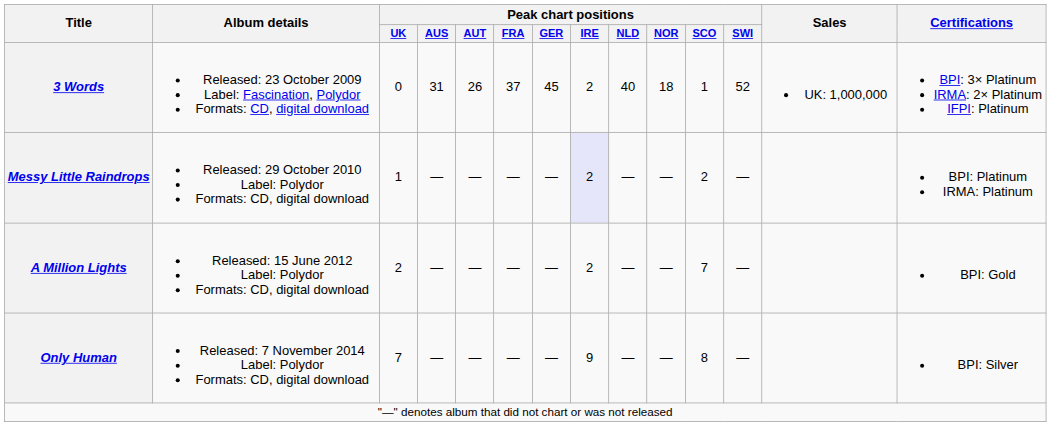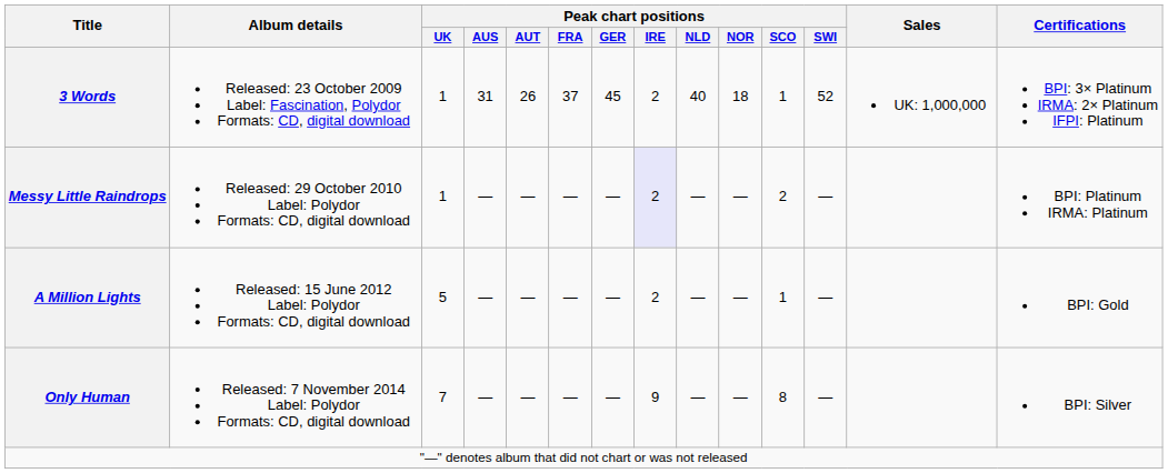 <table class="wikitable plainrowheaders" style="text-align:center;">
 <tr>
 <th scope="col" rowspan="2" style="width:11em;">Title</th>
 <th scope="col" rowspan="2" style="width:17em;">Album details</th>
 <th scope="col" colspan="10">Peak chart positions</th>
 <th scope="col" rowspan="2" style="width:10em;">Sales</th>
 <th scope="col" rowspan="2" style="width:11em;"><a href='#'>Certifications</a></th>
 </tr>
 <tr>
 <th scope="col" style="width:3em;font-size:85%;"><a href='#'>UK</a><br></th>
 <th scope="col" style="width:3em;font-size:85%;"><a href='#'>AUS</a><br></th>
 <th scope="col" style="width:3em;font-size:85%;"><a href='#'>AUT</a><br></th>
 <th scope="col" style="width:3em;font-size:85%;"><a href='#'>FRA</a><br></th>
 <th scope="col" style="width:3em;font-size:85%;"><a href='#'>GER</a><br></th>
 <th scope="col" style="width:3em;font-size:85%;"><a href='#'>IRE</a><br></th>
 <th scope="col" style="width:3em;font-size:85%;"><a href='#'>NLD</a><br></th>
 <th scope="col" style="width:3em;font-size:85%;"><a href='#'>NOR</a><br></th>
 <th scope="col" style="width:3em;font-size:85%;"><a href='#'>SCO</a><br></th>
 <th scope="col" style="width:3em;font-size:85%;"><a href='#'>SWI</a><br></th>
 </tr>
 <tr>
 <th scope="row"><em><a href='#'>3 Words</a></em></th>
 <td><br><ul><li>Released: 23 October 2009</li><li>Label: <a href='#'>Fascination</a>, <a href='#'>Polydor</a></li><li>Formats: <a href='#'>CD</a>, <a href='#'>digital download</a></li></ul></td>
-<td>0</td>
+<td>1</td>
 <td>31</td>
 <td>26</td>
 <td>37</td>
 <td>45</td>
 <td>2</td>
 <td>40</td>
 <td>18</td>
 <td>1</td>
 <td>52</td>
 <td><br><ul><li>UK: 1,000,000</li></ul></td>
 <td><br><ul><li><a href='#'>BPI</a>: 3× Platinum</li><li><a href='#'>IRMA</a>: 2× Platinum</li><li><a href='#'>IFPI</a>: Platinum</li></ul></td>
 </tr>
 <tr>
 <th scope="row"><em><a href='#'>Messy Little Raindrops</a></em></th>
 <td><br><ul><li>Released: 29 October 2010</li><li>Label: Polydor</li><li>Formats: CD, digital download</li></ul></td>
 <td>1</td>
 <td>—</td>
 <td>—</td>
 <td>—</td>
 <td>—</td>
 <td style="background: lavender;">2</td>
 <td>—</td>
 <td>—</td>
 <td>2</td>
 <td>—</td>
 <td></td>
 <td><br><ul><li>BPI: Platinum</li><li>IRMA: Platinum</li></ul></td>
 </tr>
 <tr>
 <th scope="row"><em><a href='#'>A Million Lights</a></em></th>
 <td><br><ul><li>Released: 15 June 2012</li><li>Label: Polydor</li><li>Formats: CD, digital download</li></ul></td>
-<td>2</td>
+<td>5</td>
 <td>—</td>
 <td>—</td>
 <td>—</td>
 <td>—</td>
 <td>2</td>
 <td>—</td>
 <td>—</td>
-<td>7</td>
+<td>1</td>
 <td>—</td>
 <td></td>
 <td><br><ul><li>BPI: Gold</li></ul></td>
 </tr>
 <tr>
 <th scope="row"><em><a href='#'>Only Human</a></em></th>
 <td><br><ul><li>Released: 7 November 2014</li><li>Label: Polydor</li><li>Formats: CD, digital download</li></ul></td>
 <td>7</td>
 <td>—</td>
 <td>—</td>
 <td>—</td>
 <td>—</td>
 <td>9</td>
 <td>—</td>
 <td>—</td>
 <td>8</td>
 <td>—</td>
 <td></td>
 <td><br><ul><li>BPI: Silver</li></ul></td>
 </tr>
 <tr>
 <td align="center" colspan="15" style="font-size:90%">"—" denotes album that did not chart or was not released</td>
 </tr>
 </table>
